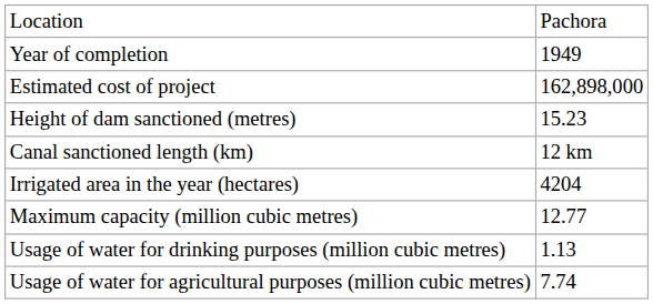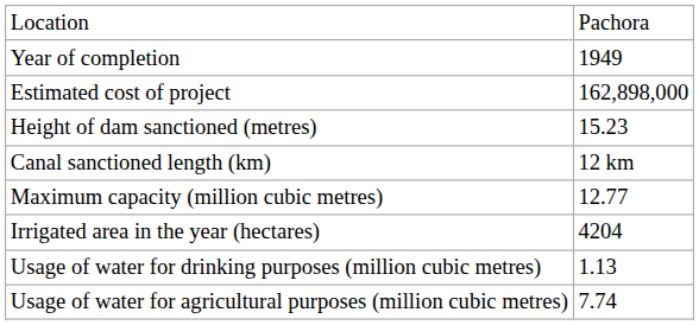 <table class="wikitable" style="background:#fff;">
 <tr>
 <td>Location</td>
 <td>Pachora</td>
 </tr>
 <tr>
 <td>Year of completion</td>
 <td>1949</td>
 </tr>
 <tr>
 <td>Estimated cost of project</td>
 <td>162,898,000</td>
 </tr>
 <tr>
 <td>Height of dam sanctioned (metres)</td>
 <td>15.23</td>
 </tr>
 <tr>
 <td>Canal sanctioned length (km)</td>
 <td>12 km</td>
 </tr>
 <tr>
+<td>Maximum capacity (million cubic metres)</td>
+<td>12.77</td>
+</tr>
+<tr>
 <td>Irrigated area in the year (hectares)</td>
 <td>4204</td>
-</tr>
-<tr>
-<td>Maximum capacity (million cubic metres)</td>
-<td>12.77</td>
 </tr>
 <tr>
 <td>Usage of water for drinking purposes (million cubic metres)</td>
 <td>1.13</td>
 </tr>
 <tr>
 <td>Usage of water for agricultural purposes (million cubic metres)</td>
 <td>7.74</td>
 </tr>
 </table>
